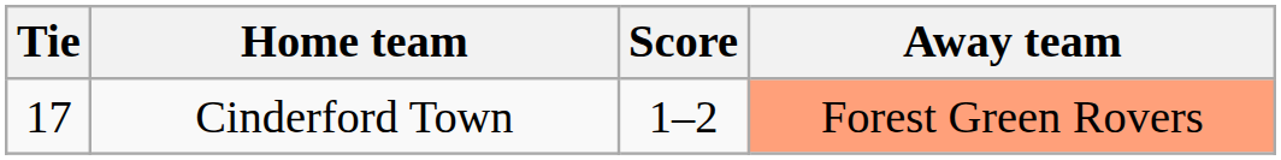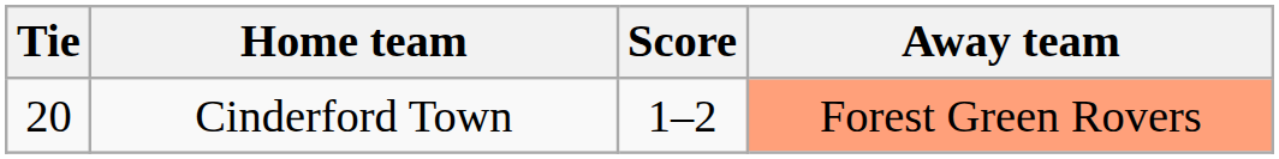 <table class="wikitable" style="text-align:center;">
 <tr>
 <th width=20>Tie</th>
 <th width=175>Home team</th>
 <th width=20>Score</th>
 <th width=175>Away team</th>
 </tr>
 <tr>
-<td>17</td>
+<td>20</td>
 <td>Cinderford Town</td>
 <td>1–2</td>
 <td style="background: lightsalmon;">Forest Green Rovers</td>
 </tr>
 </table>
